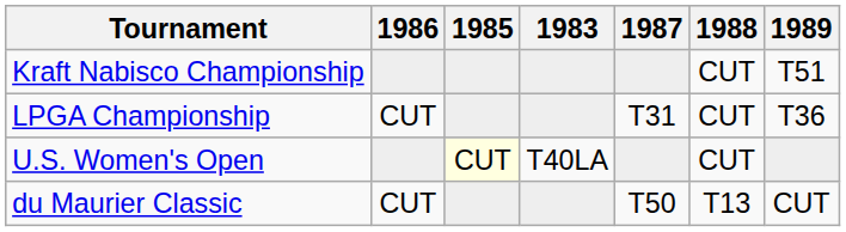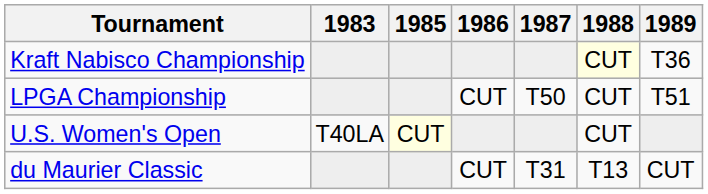 <table class="wikitable" style="font-size:95%;text-align:center;">
 <tr>
 <th>Tournament</th>
+<th>1983</th>
+<th>1985</th>
 <th>1986</th>
-<th>1985</th>
-<th>1983</th>
 <th>1987</th>
 <th>1988</th>
 <th>1989</th>
 </tr>
 <tr>
 <td align=left><a href='#'>Kraft Nabisco Championship</a></td>
 <td style="background:#eeeeee;"></td>
 <td style="background:#eeeeee;"></td>
 <td style="background:#eeeeee;"></td>
 <td style="background:#eeeeee;"></td>
+<td style="background: lightyellow;">CUT</td>
+<td>T36</td>
+</tr>
+<tr>
+<td align=left><a href='#'>LPGA Championship</a></td>
+<td style="background:#eeeeee;"></td>
+<td style="background:#eeeeee;"></td>
+<td>CUT</td>
+<td>T50</td>
 <td>CUT</td>
 <td>T51</td>
 </tr>
 <tr>
-<td align=left><a href='#'>LPGA Championship</a></td>
-<td>CUT</td>
+<td align=left><a href='#'>U.S. Women's Open</a></td>
+<td>T40<span>LA</span></td>
+<td style="background: lightyellow;">CUT</td>
 <td style="background:#eeeeee;"></td>
-<td style="background:#eeeeee;"></td>
-<td>T31</td>
-<td>CUT</td>
-<td>T36</td>
-</tr>
-<tr>
-<td align=left><a href='#'>U.S. Women's Open</a></td>
-<td style="background:#eeeeee;"></td>
-<td style="background: lightyellow;">CUT</td>
-<td>T40<span>LA</span></td>
 <td style="background:#eeeeee;"></td>
 <td>CUT</td>
 <td style="background:#eeeeee;"></td>
 </tr>
 <tr>
 <td align=left><a href='#'>du Maurier Classic</a></td>
-<td>CUT</td>
 <td style="background:#eeeeee;"></td>
 <td style="background:#eeeeee;"></td>
-<td>T50</td>
+<td>CUT</td>
+<td>T31</td>
 <td>T13</td>
 <td>CUT</td>
 </tr>
 </table>
